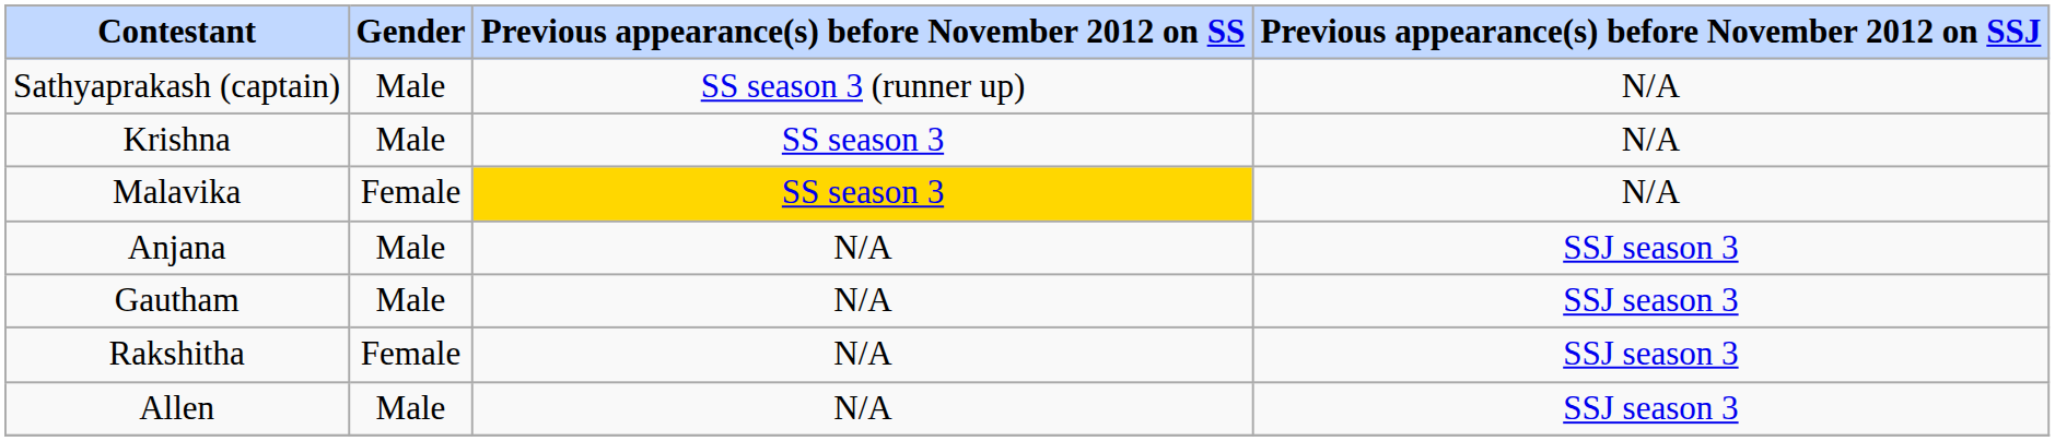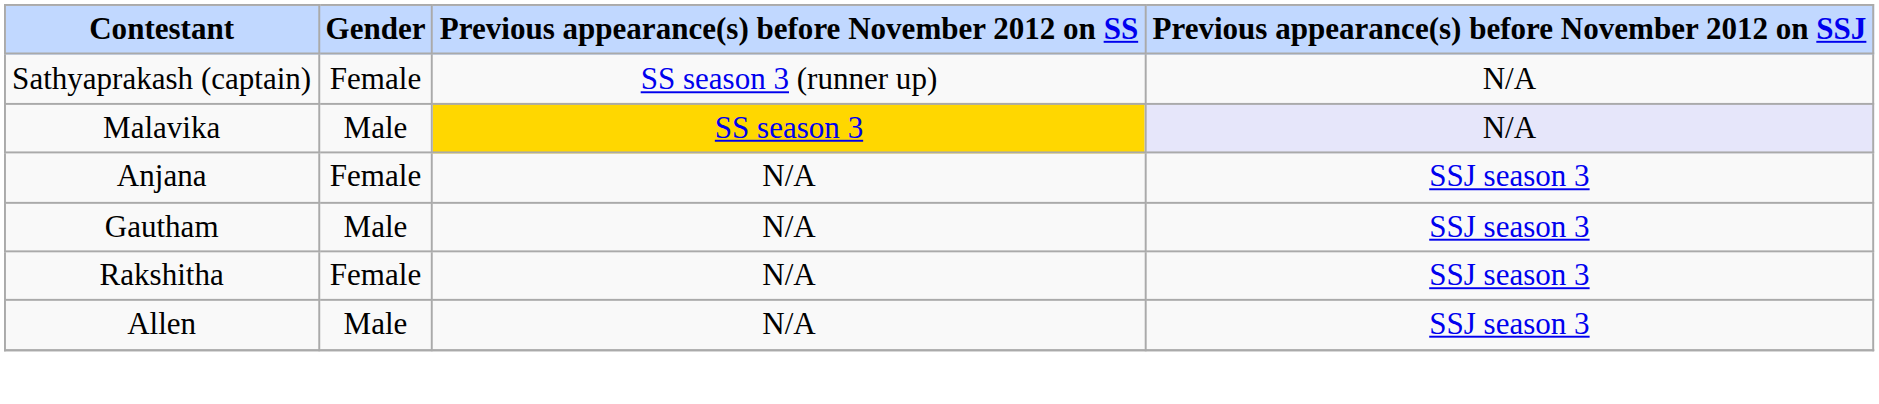 <table class="wikitable sortable" style="text-align: center; width: auto;">
 <tr style="background:#C1D8FF;">
 <th style="background-color:#C1D8FF;">Contestant</th>
 <th style="background-color:#C1D8FF;">Gender</th>
 <th style="background-color:#C1D8FF;">Previous appearance(s) before November 2012 on <a href='#'>SS</a></th>
 <th style="background-color:#C1D8FF;">Previous appearance(s) before November 2012 on <a href='#'>SSJ</a></th>
 </tr>
 <tr>
 <td>Sathyaprakash (captain)</td>
-<td>Male</td>
+<td>Female</td>
 <td><a href='#'>SS season 3</a> (runner up)</td>
 <td>N/A</td>
 </tr>
 <tr>
-<td>Krishna</td>
+<td>Malavika</td>
 <td>Male</td>
-<td><a href='#'>SS season 3</a></td>
-<td>N/A</td>
-</tr>
-<tr>
-<td>Malavika</td>
-<td>Female</td>
 <td style="background: gold;"><a href='#'>SS season 3</a></td>
-<td>N/A</td>
+<td style="background: lavender;">N/A</td>
 </tr>
 <tr>
 <td>Anjana</td>
-<td>Male</td>
+<td>Female</td>
 <td>N/A</td>
 <td><a href='#'>SSJ season 3</a></td>
 </tr>
 <tr>
 <td>Gautham</td>
 <td>Male</td>
 <td>N/A</td>
 <td><a href='#'>SSJ season 3</a></td>
 </tr>
 <tr>
 <td>Rakshitha</td>
 <td>Female</td>
 <td>N/A</td>
 <td><a href='#'>SSJ season 3</a></td>
 </tr>
 <tr>
 <td>Allen</td>
 <td>Male</td>
 <td>N/A</td>
 <td><a href='#'>SSJ season 3</a></td>
 </tr>
 <tr>
 </tr>
 </table>
